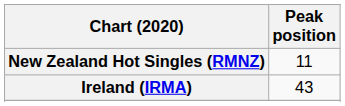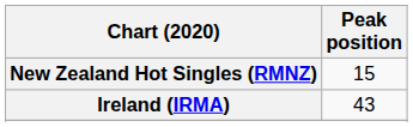 <table class="wikitable sortable plainrowheaders" style="text-align:center">
 <tr>
 <th scope="col">Chart (2020)</th>
 <th scope="col">Peak<br>position</th>
 </tr>
 <tr>
 <th scope="row">New Zealand Hot Singles (<a href='#'>RMNZ</a>)</th>
-<td>11</td>
+<td>15</td>
 </tr>
 <tr>
 <th scope="row">Ireland (<a href='#'>IRMA</a>)</th>
 <td>43</td>
 </tr>
 <tr>
 </tr>
 <tr>
 </tr>
 </table>
